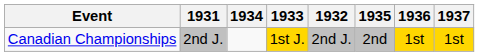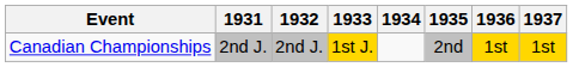 <table class="wikitable">
 <tr>
 <th>Event</th>
 <th>1931</th>
+<th>1932</th>
+<th>1933</th>
 <th>1934</th>
-<th>1933</th>
-<th>1932</th>
 <th>1935</th>
 <th>1936</th>
 <th>1937</th>
 </tr>
 <tr>
 <td><a href='#'>Canadian Championships</a></td>
 <td align="center" bgcolor="silver">2nd J.</td>
+<td align="center" bgcolor="silver">2nd J.</td>
+<td align="center" bgcolor="gold">1st J.</td>
 <td></td>
-<td align="center" bgcolor="gold">1st J.</td>
-<td align="center" bgcolor="silver">2nd J.</td>
 <td align="center" bgcolor="silver">2nd</td>
 <td align="center" bgcolor="gold">1st</td>
 <td align="center" bgcolor="gold">1st</td>
 </tr>
 </table>
